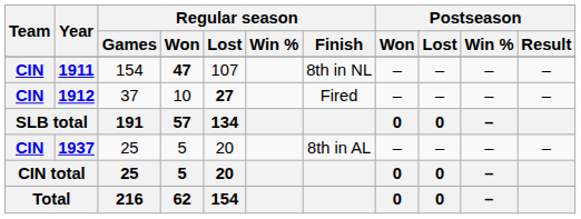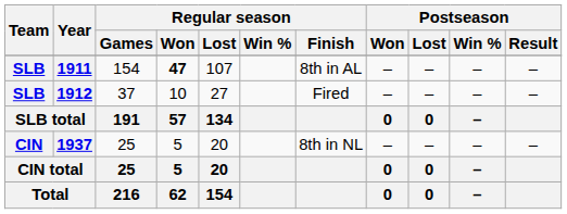 <table class="wikitable" style="font-size: 95%; text-align:center;">
 <tr>
 <th rowspan="2">Team</th>
 <th rowspan="2">Year</th>
 <th colspan="5">Regular season</th>
 <th colspan="4">Postseason</th>
 </tr>
 <tr>
 <th>Games</th>
 <th>Won</th>
 <th>Lost</th>
 <th>Win %</th>
 <th>Finish</th>
 <th>Won</th>
 <th>Lost</th>
 <th>Win %</th>
 <th>Result</th>
 </tr>
 <tr>
 </tr>
 <tr>
-<th><a href='#'>CIN</a></th>
+<th><a href='#'>SLB</a></th>
 <th><a href='#'>1911</a></th>
 <td>154</td>
 <td><strong>47</strong></td>
 <td>107</td>
 <td></td>
-<td>8th in NL</td>
+<td>8th in AL</td>
 <td>–</td>
 <td>–</td>
 <td>–</td>
 <td>–</td>
 </tr>
 <tr>
-<th><a href='#'>CIN</a></th>
+<th><a href='#'>SLB</a></th>
 <th><a href='#'>1912</a></th>
 <td>37</td>
 <td>10</td>
-<td><strong>27</strong></td>
+<td>27</td>
 <td></td>
 <td>Fired</td>
 <td>–</td>
 <td>–</td>
 <td>–</td>
 <td>–</td>
 </tr>
 <tr>
 <th colspan="2">SLB total</th>
 <th>191</th>
 <th>57</th>
 <th>134</th>
 <th></th>
 <th></th>
 <th>0</th>
 <th>0</th>
 <th>–</th>
 <th></th>
 </tr>
 <tr>
 <th><a href='#'>CIN</a></th>
 <th><a href='#'>1937</a></th>
 <td>25</td>
 <td>5</td>
 <td>20</td>
 <td></td>
-<td>8th in AL</td>
+<td>8th in NL</td>
 <td>–</td>
 <td>–</td>
 <td>–</td>
 <td>–</td>
 </tr>
 <tr>
 <th colspan="2">CIN total</th>
 <th>25</th>
 <th>5</th>
 <th>20</th>
 <th></th>
 <th></th>
 <th>0</th>
 <th>0</th>
 <th>–</th>
 <th></th>
 </tr>
 <tr>
 <th colspan="2">Total</th>
 <th>216</th>
 <th>62</th>
 <th>154</th>
 <th></th>
 <th></th>
 <th>0</th>
 <th>0</th>
 <th>–</th>
 <th></th>
 </tr>
 </table>
